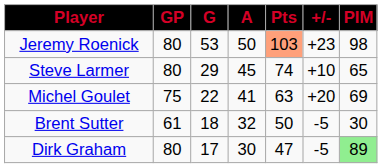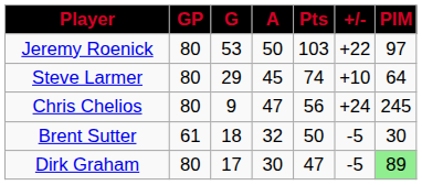 <table class="wikitable sortable">
 <tr align=center>
 <th style="background:black;color:#d40026;" width="40%">Player</th>
 <th style="background:black;color:#d40026;" width="10%">GP</th>
 <th style="background:black;color:#d40026;" width="10%">G</th>
 <th style="background:black;color:#d40026;" width="10%">A</th>
 <th style="background:black;color:#d40026;" width="10%">Pts</th>
 <th style="background:black;color:#d40026;" width="10%">+/-</th>
 <th style="background:black;color:#d40026;" width="10%">PIM</th>
 </tr>
 <tr align="center">
 <td><a href='#'>Jeremy Roenick</a></td>
 <td>80</td>
 <td>53</td>
 <td>50</td>
-<td style="background: lightsalmon;">103</td>
-<td>+23</td>
-<td>98</td>
+<td>103</td>
+<td>+22</td>
+<td>97</td>
 </tr>
 <tr align="center">
 <td><a href='#'>Steve Larmer</a></td>
 <td>80</td>
 <td>29</td>
 <td>45</td>
 <td>74</td>
 <td>+10</td>
-<td>65</td>
+<td>64</td>
 </tr>
 <tr align="center">
-<td><a href='#'>Michel Goulet</a></td>
-<td>75</td>
-<td>22</td>
-<td>41</td>
-<td>63</td>
-<td>+20</td>
-<td>69</td>
+<td><a href='#'>Chris Chelios</a></td>
+<td>80</td>
+<td>9</td>
+<td>47</td>
+<td>56</td>
+<td>+24</td>
+<td>245</td>
 </tr>
 <tr align="center">
 <td><a href='#'>Brent Sutter</a></td>
 <td>61</td>
 <td>18</td>
 <td>32</td>
 <td>50</td>
 <td>-5</td>
 <td>30</td>
 </tr>
 <tr align="center">
 <td><a href='#'>Dirk Graham</a></td>
 <td>80</td>
 <td>17</td>
 <td>30</td>
 <td>47</td>
 <td>-5</td>
 <td style="background: lightgreen;">89</td>
 </tr>
 </table>
